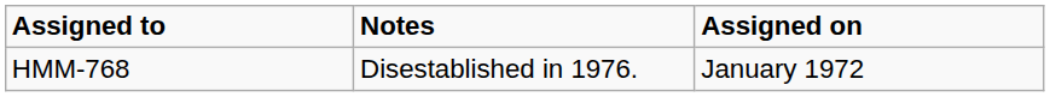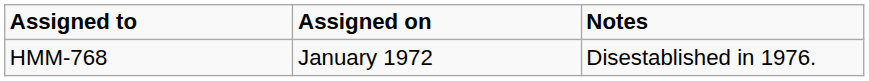 <table class="wikitable" style="width: 70%;">
 <tr>
 <td style="width: 200px;"><strong>Assigned to</strong></td>
+<td style="width: 200px;"><strong>Assigned on</strong></td>
 <td><strong>Notes</strong></td>
-<td style="width: 200px;"><strong>Assigned on</strong></td>
 </tr>
 <tr>
 <td>HMM-768</td>
+<td>January 1972</td>
 <td>Disestablished in 1976.</td>
-<td>January 1972</td>
 </tr>
 </table>
